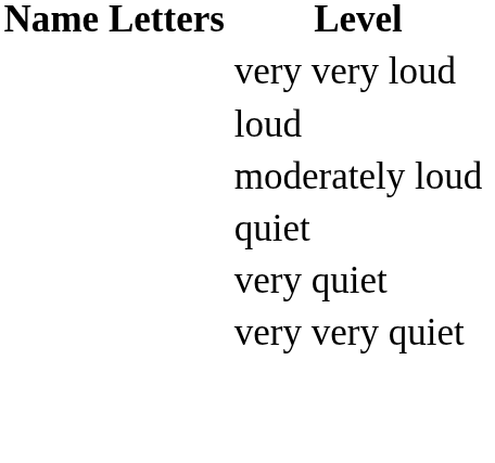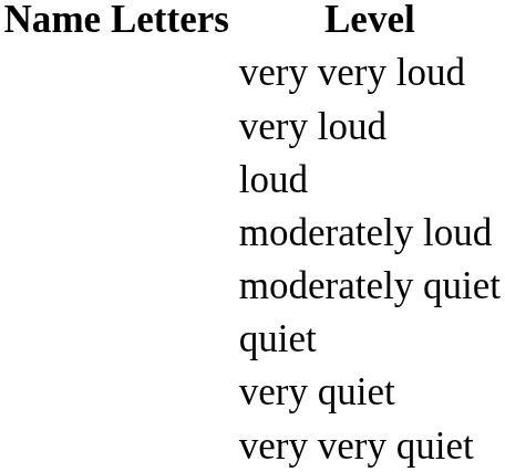 <table>
 <tr>
 <th>Name</th>
 <th>Letters</th>
 <th>Level</th>
 </tr>
 <tr>
 <td></td>
 <td></td>
 <td>very very loud</td>
 </tr>
 <tr>
 <td></td>
 <td></td>
+<td>very loud</td>
+</tr>
+<tr>
+<td></td>
+<td></td>
 <td>loud</td>
 </tr>
 <tr>
 <td></td>
 <td></td>
 <td>moderately loud</td>
+</tr>
+<tr>
+<td></td>
+<td></td>
+<td>moderately quiet</td>
 </tr>
 <tr>
 <td></td>
 <td></td>
 <td>quiet</td>
 </tr>
 <tr>
 <td></td>
 <td></td>
 <td>very quiet</td>
 </tr>
 <tr>
 <td></td>
 <td></td>
 <td>very very quiet</td>
 </tr>
 </table>
